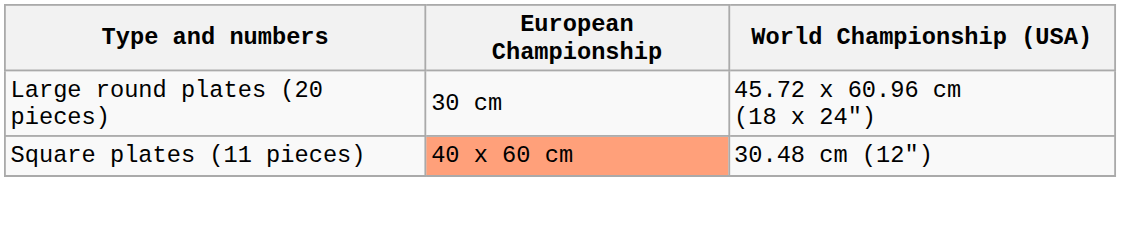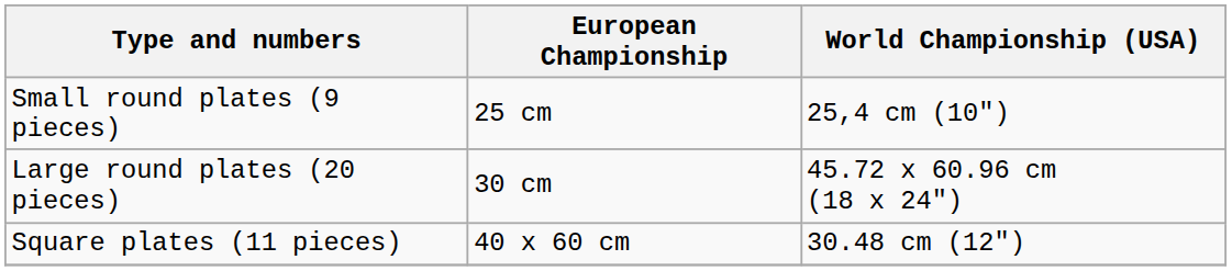 <table class="wikitable" style="text-align: left;">
 <tr>
 <th>Type and numbers</th>
 <th>European Championship<br></th>
 <th>World Championship (USA)<br></th>
+</tr>
+<tr>
+<td>Small round plates (9 pieces)</td>
+<td>25 cm</td>
+<td>25,4 cm (10")</td>
 </tr>
 <tr>
 <td>Large round plates (20 pieces)</td>
 <td>30 cm</td>
 <td>45.72 x 60.96 cm (18 x 24")</td>
 </tr>
 <tr>
 <td>Square plates (11 pieces)</td>
-<td style="background: lightsalmon;">40 x 60 cm</td>
+<td>40 x 60 cm</td>
 <td>30.48 cm (12")</td>
 </tr>
 <tr>
 </tr>
 </table>
